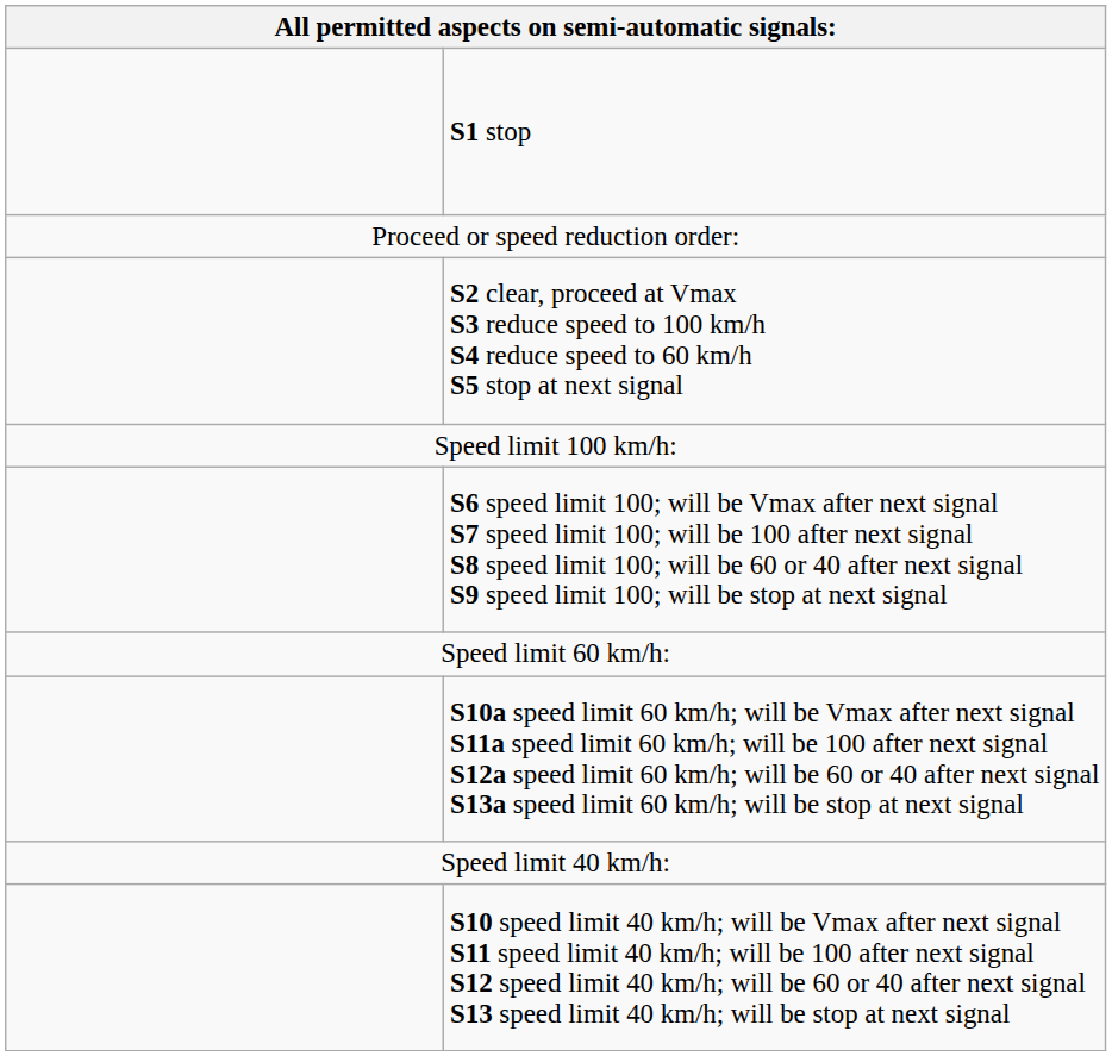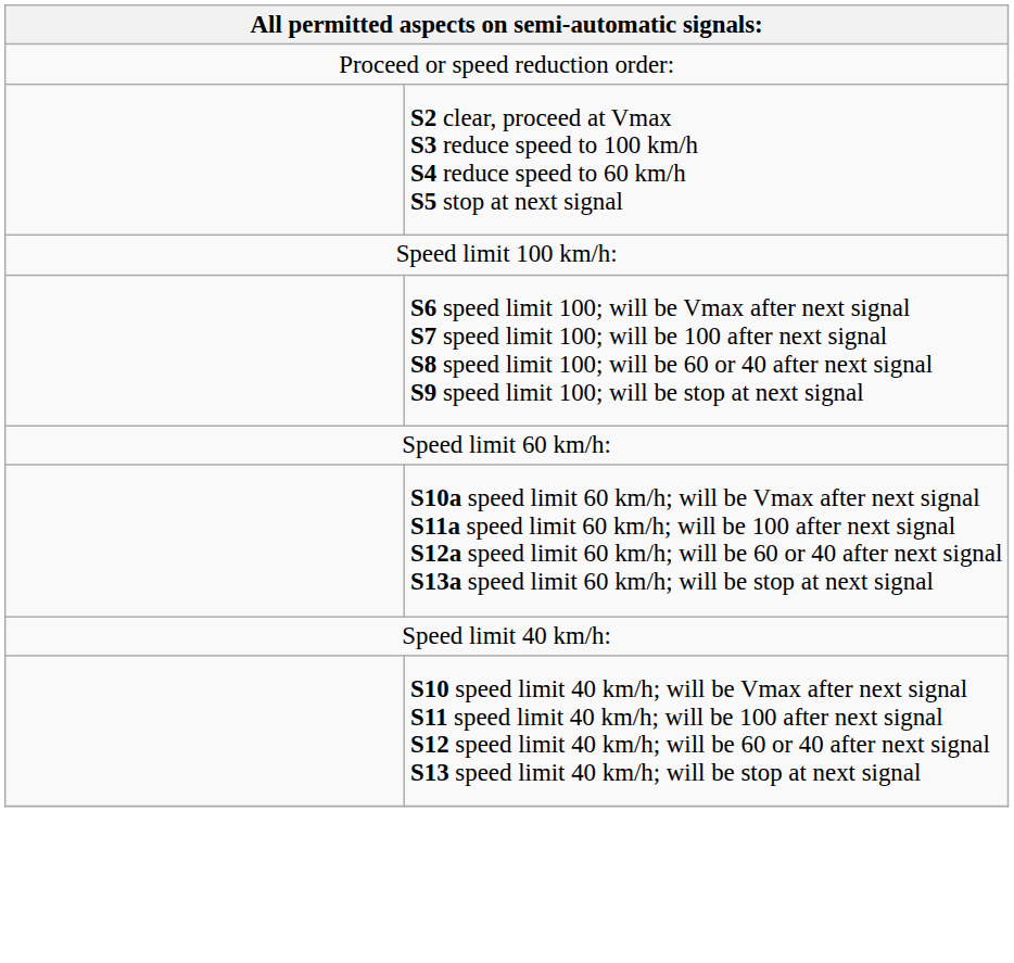 <table class="wikitable">
 <tr>
 <th colspan="2" align="center">All permitted aspects on semi-automatic signals:</th>
-</tr>
-<tr -->
-<td width="250px"><br><br><br><br><br></td>
-<td><strong>S1</strong> stop</td>
 </tr>
 <tr -->
 <td colspan="2" align="center">Proceed or speed reduction order:</td>
 </tr>
 <tr -->
 <td width="250px"><br><br><br><br><br></td>
 <td><strong>S2</strong> clear, proceed at Vmax<br><strong>S3</strong> reduce speed to 100 km/h<br><strong>S4</strong> reduce speed to 60 km/h<br><strong>S5</strong> stop at next signal<br></td>
 </tr>
 <tr -->
 <td colspan="2" align="center">Speed limit 100 km/h:</td>
 </tr>
 <tr -->
 <td width="250px"><br><br><br><br><br></td>
 <td><strong>S6</strong> speed limit 100; will be Vmax after next signal<br><strong>S7</strong> speed limit 100; will be 100 after next signal<br><strong>S8</strong> speed limit 100; will be 60 or 40 after next signal<br><strong>S9</strong> speed limit 100; will be stop at next signal<br></td>
 </tr>
 <tr -->
 <td colspan="2" align="center">Speed limit 60 km/h:</td>
 </tr>
 <tr -->
 <td width="250px"><br><br><br><br><br></td>
 <td><strong>S10a</strong> speed limit 60 km/h; will be Vmax after next signal<br><strong>S11a</strong> speed limit 60 km/h; will be 100 after next signal<br><strong>S12a</strong> speed limit 60 km/h; will be 60 or 40 after next signal<br><strong>S13a</strong> speed limit 60 km/h; will be stop at next signal<br></td>
 </tr>
 <tr -->
 <td colspan="2" align="center">Speed limit 40 km/h:</td>
 </tr>
 <tr -->
 <td width="250px"><br><br><br><br><br></td>
 <td><strong>S10</strong> speed limit 40 km/h; will be Vmax after next signal<br><strong>S11</strong> speed limit 40 km/h; will be 100 after next signal<br><strong>S12</strong> speed limit 40 km/h; will be 60 or 40 after next signal<br><strong>S13</strong> speed limit 40 km/h; will be stop at next signal<br></td>
 </tr>
 <tr -->
 </tr>
 </table>
